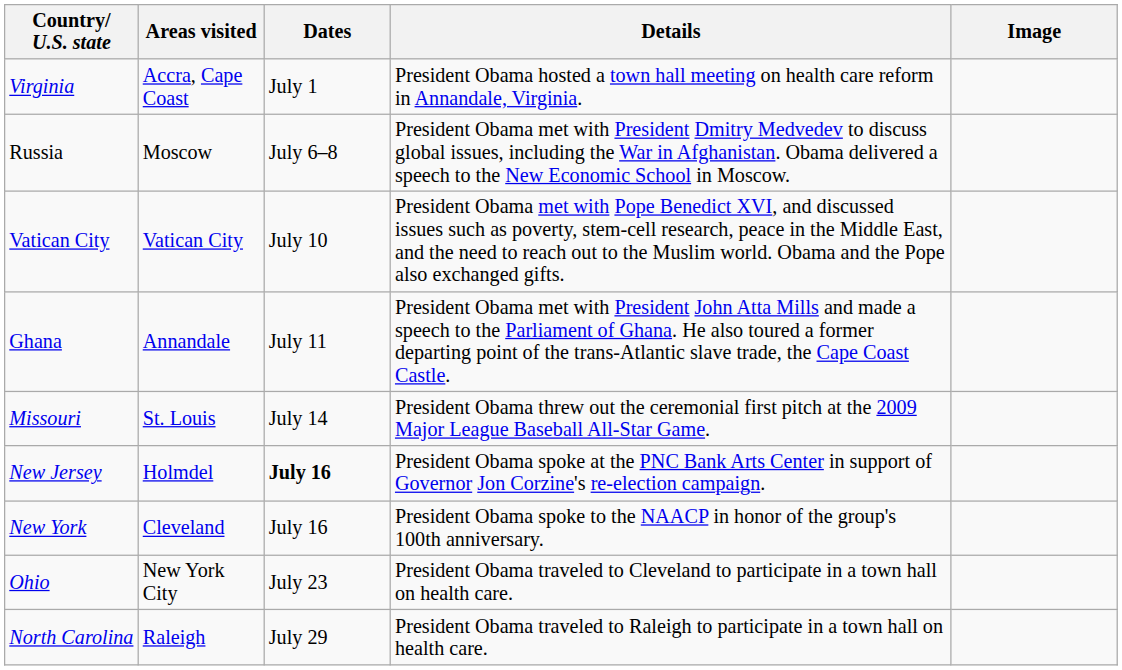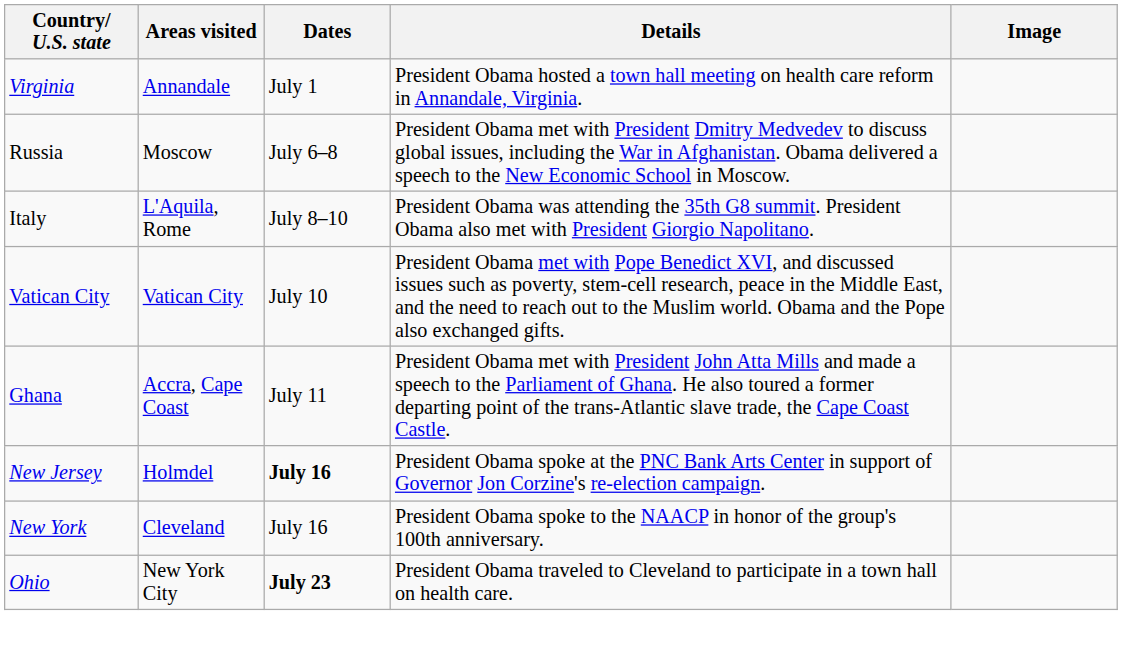 <table class="wikitable" style="margin: 1em auto 1em auto">
 <tr>
 <th width=110>Country/<br><em>U.S. state</em></th>
 <th width=100>Areas visited</th>
 <th width=110>Dates</th>
 <th width=550>Details</th>
 <th width=150>Image</th>
 </tr>
 <tr>
 <td> <em><a href='#'>Virginia</a></em></td>
-<td><a href='#'>Accra</a>, <a href='#'>Cape Coast</a></td>
+<td><a href='#'>Annandale</a></td>
 <td>July 1</td>
 <td>President Obama hosted a <a href='#'>town hall meeting</a> on health care reform in <a href='#'>Annandale, Virginia</a>.</td>
 <td></td>
 </tr>
 <tr>
 <td> Russia</td>
 <td>Moscow</td>
 <td>July 6–8</td>
 <td>President Obama met with <a href='#'>President</a> <a href='#'>Dmitry Medvedev</a> to discuss global issues, including the <a href='#'>War in Afghanistan</a>. Obama delivered a speech to the <a href='#'>New Economic School</a> in Moscow.</td>
 <td></td>
 </tr>
 <tr>
+<td> Italy</td>
+<td><a href='#'>L'Aquila</a>, Rome</td>
+<td>July 8–10</td>
+<td>President Obama was attending the <a href='#'>35th G8 summit</a>. President Obama also met with <a href='#'>President</a> <a href='#'>Giorgio Napolitano</a>.</td>
+<td></td>
+</tr>
+<tr>
 <td> <a href='#'>Vatican City</a></td>
 <td><a href='#'>Vatican City</a></td>
 <td>July 10</td>
 <td>President Obama <a href='#'>met with</a> <a href='#'>Pope Benedict XVI</a>, and discussed issues such as poverty, stem-cell research, peace in the Middle East, and the need to reach out to the Muslim world. Obama and the Pope also exchanged gifts.</td>
 <td></td>
 </tr>
 <tr>
 <td> <a href='#'>Ghana</a></td>
-<td><a href='#'>Annandale</a></td>
+<td><a href='#'>Accra</a>, <a href='#'>Cape Coast</a></td>
 <td>July 11</td>
 <td>President Obama met with <a href='#'>President</a> <a href='#'>John Atta Mills</a> and made a speech to the <a href='#'>Parliament of Ghana</a>. He also toured a former departing point of the trans-Atlantic slave trade, the <a href='#'>Cape Coast Castle</a>.</td>
-<td></td>
-</tr>
-<tr>
-<td> <em><a href='#'>Missouri</a></em></td>
-<td><a href='#'>St. Louis</a></td>
-<td>July 14</td>
-<td>President Obama threw out the ceremonial first pitch at the <a href='#'>2009 Major League Baseball All-Star Game</a>.</td>
 <td></td>
 </tr>
 <tr>
 <td> <em><a href='#'>New Jersey</a></em></td>
 <td><a href='#'>Holmdel</a></td>
 <td><strong>July 16</strong></td>
 <td>President Obama spoke at the <a href='#'>PNC Bank Arts Center</a> in support of <a href='#'>Governor</a> <a href='#'>Jon Corzine</a>'s <a href='#'>re-election campaign</a>.</td>
 <td></td>
 </tr>
 <tr>
 <td> <em><a href='#'>New York</a></em></td>
 <td><a href='#'>Cleveland</a></td>
 <td>July 16</td>
 <td>President Obama spoke to the <a href='#'>NAACP</a> in honor of the group's 100th anniversary.</td>
 <td></td>
 </tr>
 <tr>
 <td> <em><a href='#'>Ohio</a></em></td>
 <td>New York City</td>
-<td>July 23</td>
+<td><strong>July 23</strong></td>
 <td>President Obama traveled to Cleveland to participate in a town hall on health care.</td>
 <td></td>
 </tr>
-<tr>
-<td> <em><a href='#'>North Carolina</a></em></td>
-<td><a href='#'>Raleigh</a></td>
-<td>July 29</td>
-<td>President Obama traveled to Raleigh to participate in a town hall on health care.</td>
-<td></td>
-</tr>
 </table>
